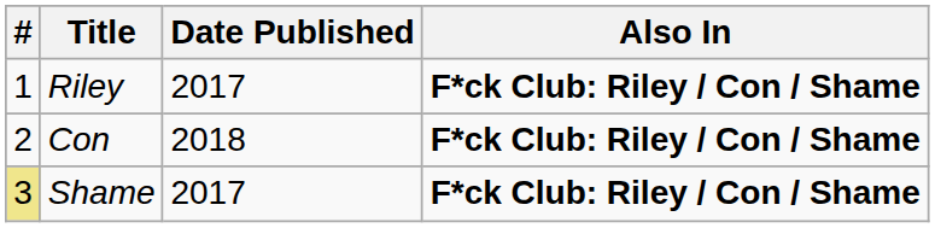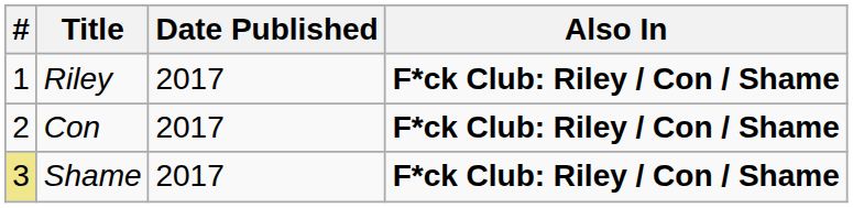 <table class="wikitable">
 <tr>
 <th>#</th>
 <th>Title</th>
 <th>Date Published</th>
 <th>Also In</th>
 </tr>
 <tr>
 <td>1</td>
 <td><em>Riley</em></td>
 <td>2017</td>
 <td><strong>F*ck Club: Riley / Con / Shame</strong></td>
 </tr>
 <tr>
 <td>2</td>
 <td><em>Con</em></td>
-<td>2018</td>
+<td>2017</td>
 <td><strong>F*ck Club: Riley / Con / Shame</strong></td>
 </tr>
 <tr>
 <td style="background: khaki;">3</td>
 <td><em>Shame</em></td>
 <td>2017</td>
 <td><strong>F*ck Club: Riley / Con / Shame</strong></td>
 </tr>
 </table>
